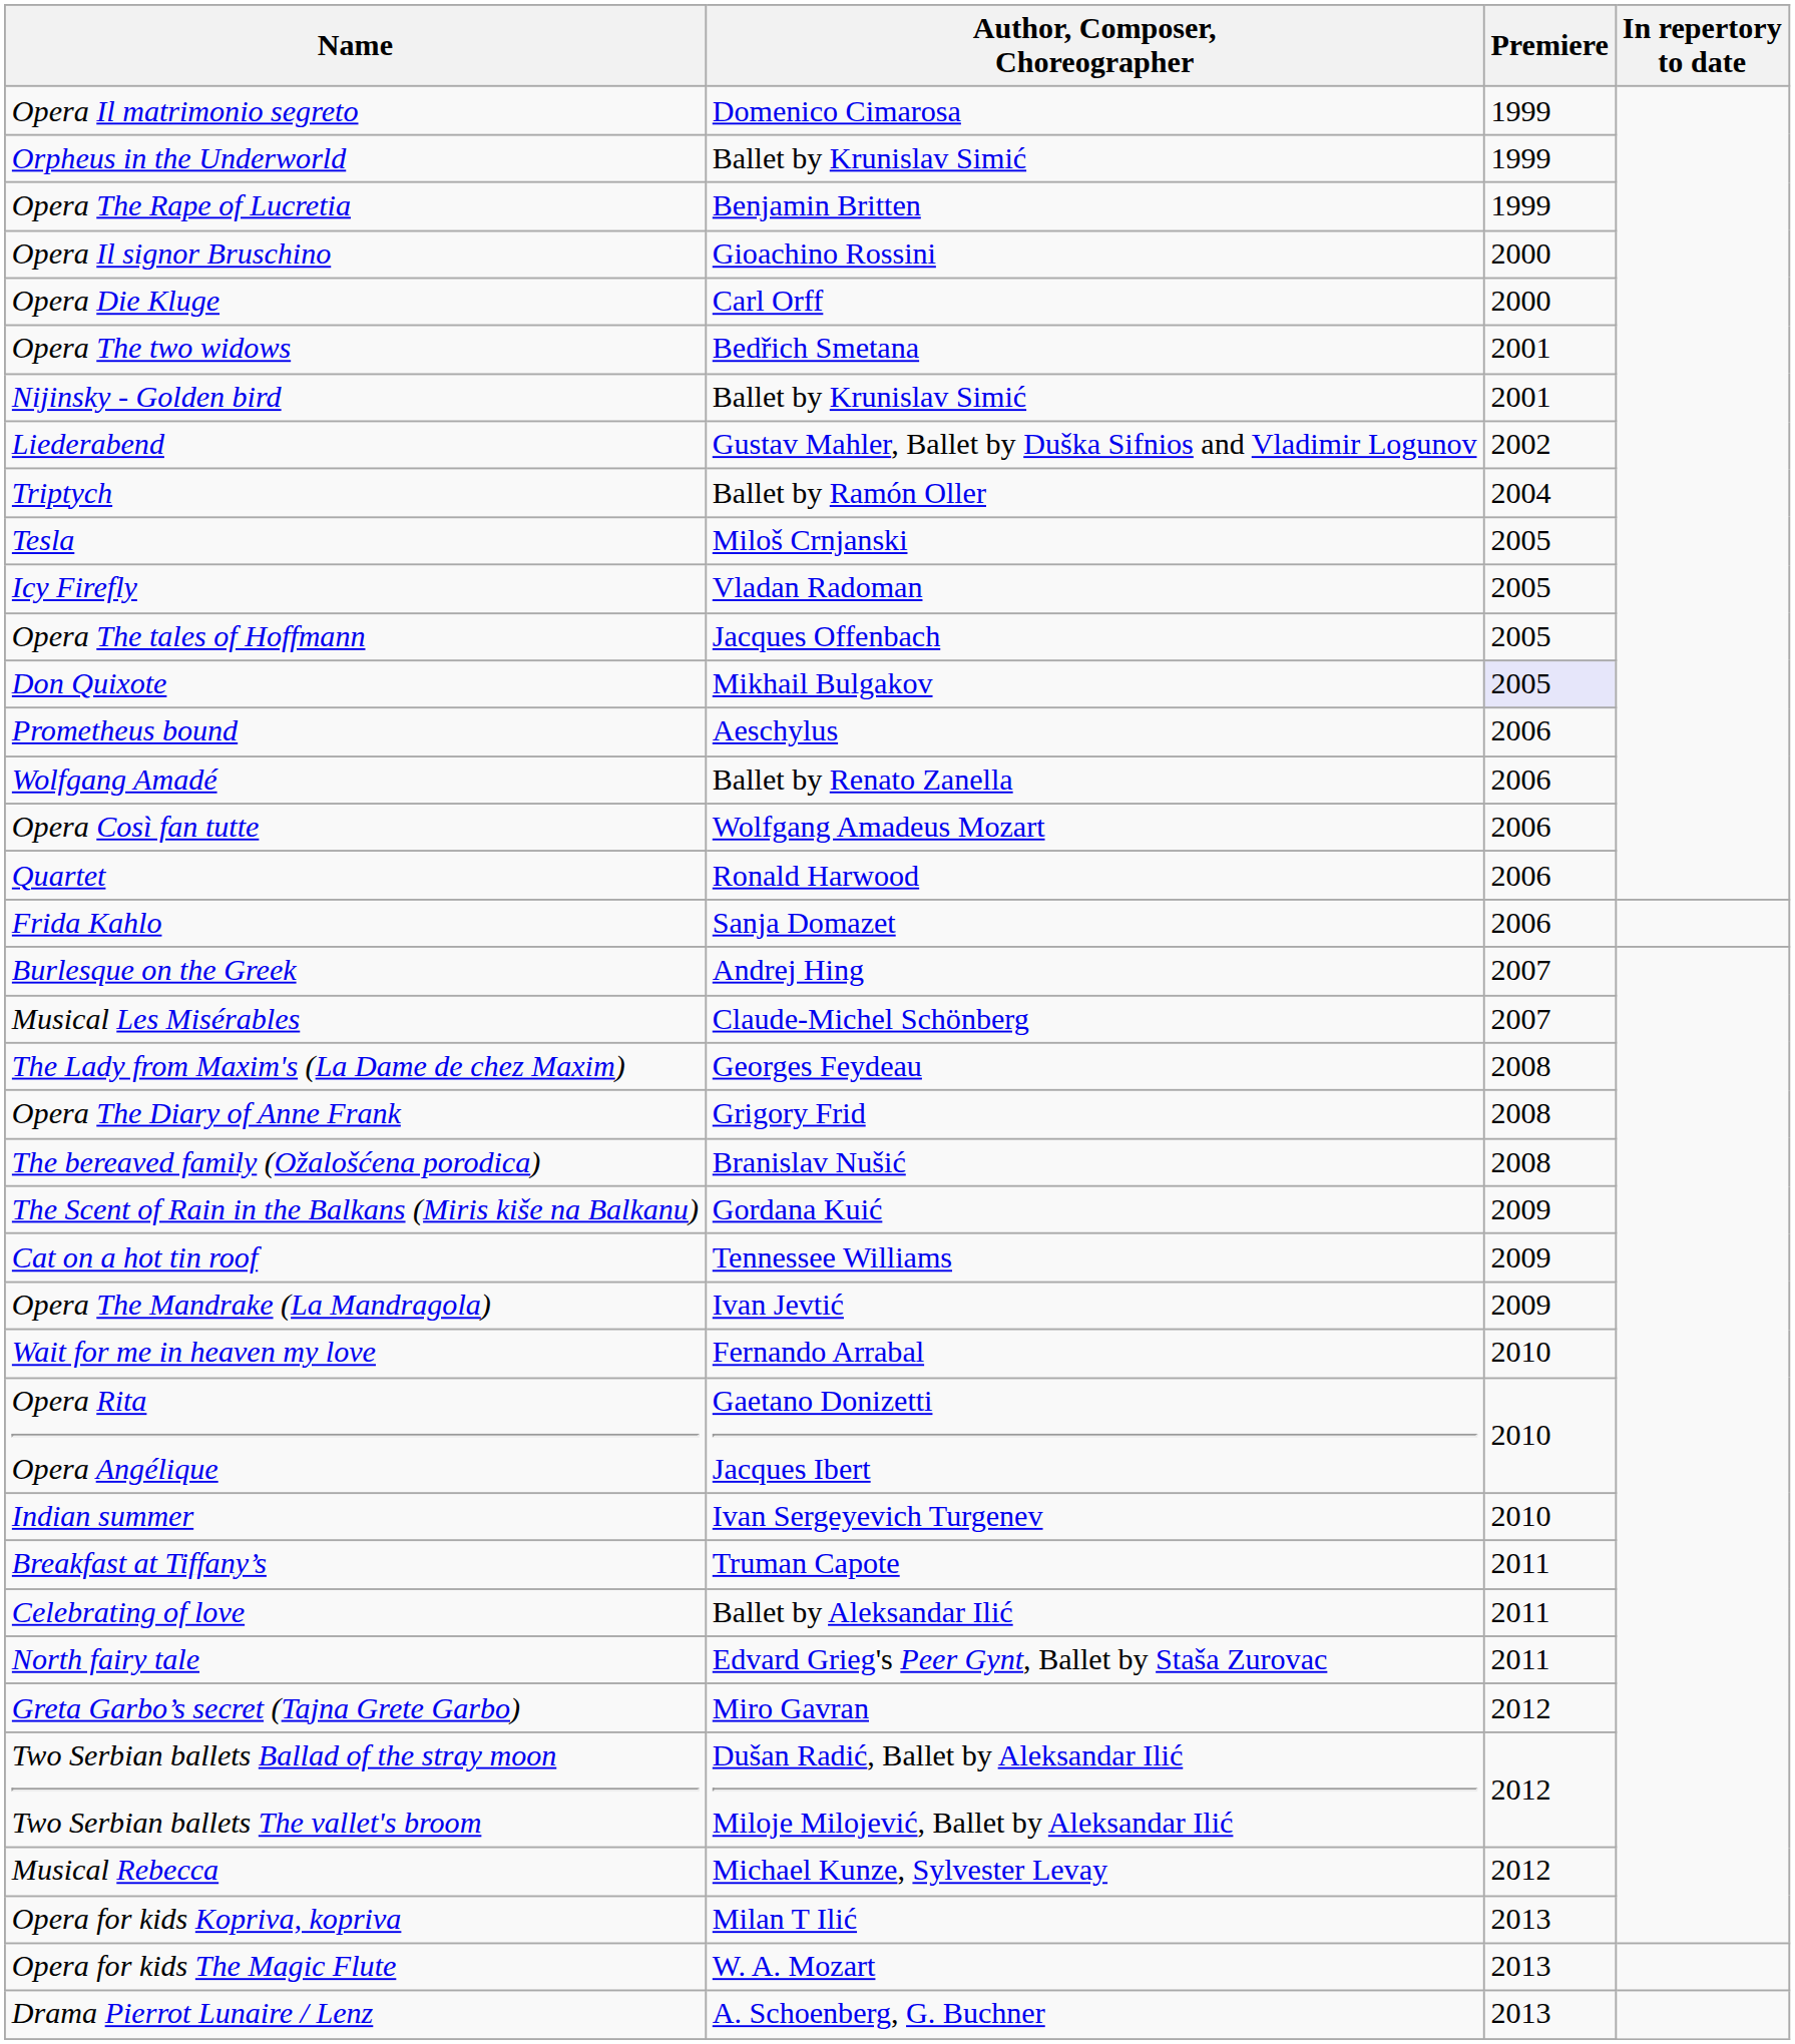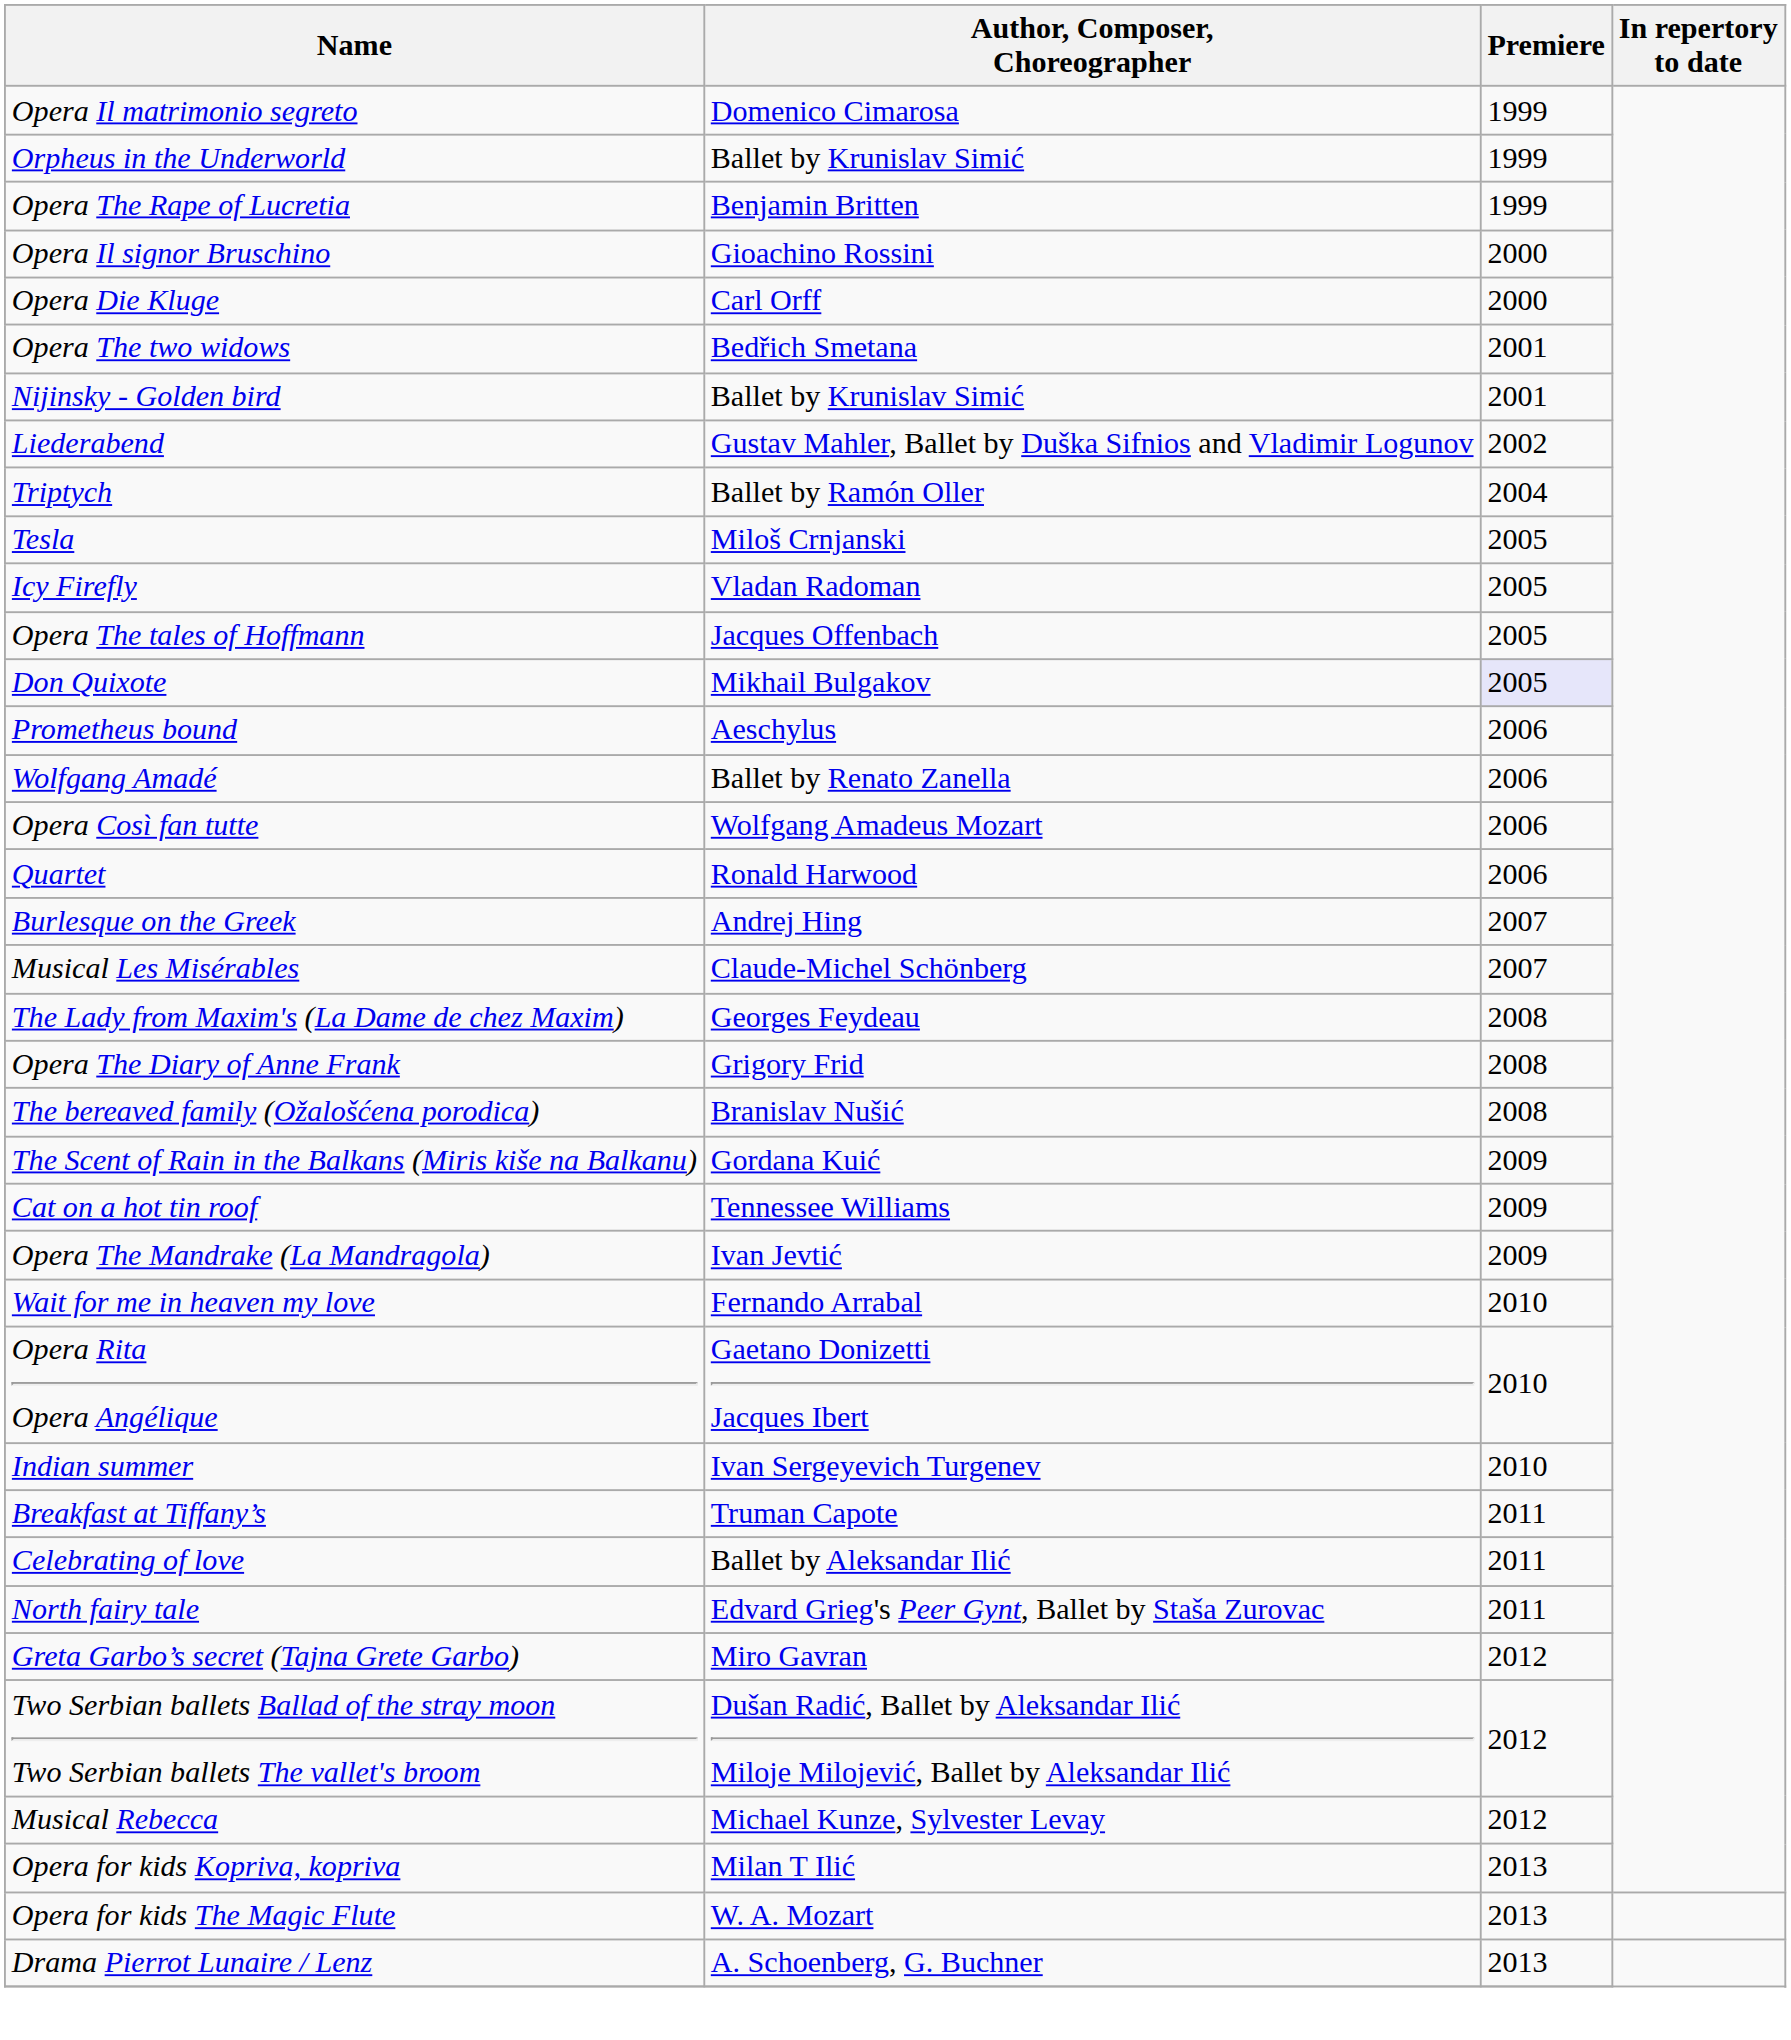 <table class="wikitable">
 <tr>
 <th>Name</th>
 <th>Author, Composer, <br>Choreographer</th>
 <th>Premiere</th>
 <th>In repertory <br>to date</th>
 </tr>
 <tr>
 <td><em>Opera <a href='#'>Il matrimonio segreto</a></em></td>
 <td><a href='#'>Domenico Cimarosa</a></td>
 <td>1999</td>
 </tr>
 <tr>
 <td><em><a href='#'>Orpheus in the Underworld</a></em></td>
 <td>Ballet by <a href='#'>Krunislav Simić</a></td>
 <td>1999</td>
 </tr>
 <tr>
 <td><em>Opera <a href='#'>The Rape of Lucretia</a></em></td>
 <td><a href='#'>Benjamin Britten</a></td>
 <td>1999</td>
 </tr>
 <tr>
 <td><em>Opera <a href='#'>Il signor Bruschino</a></em></td>
 <td><a href='#'>Gioachino Rossini</a></td>
 <td>2000</td>
 </tr>
 <tr>
 <td><em>Opera <a href='#'>Die Kluge</a></em></td>
 <td><a href='#'>Carl Orff</a></td>
 <td>2000</td>
 </tr>
 <tr>
 <td><em>Opera <a href='#'>The two widows</a></em></td>
 <td><a href='#'>Bedřich Smetana</a></td>
 <td>2001</td>
 </tr>
 <tr>
 <td><em><a href='#'>Nijinsky - Golden bird</a></em></td>
 <td>Ballet by <a href='#'>Krunislav Simić</a></td>
 <td>2001</td>
 </tr>
 <tr>
 <td><em><a href='#'>Liederabend</a></em></td>
 <td><a href='#'>Gustav Mahler</a>, Ballet by <a href='#'>Duška Sifnios</a> and <a href='#'>Vladimir Logunov</a></td>
 <td>2002</td>
 </tr>
 <tr>
 <td><em><a href='#'>Triptych</a></em></td>
 <td>Ballet by <a href='#'>Ramón Oller</a></td>
 <td>2004</td>
 </tr>
 <tr>
 <td><em><a href='#'>Tesla</a></em></td>
 <td><a href='#'>Miloš Crnjanski</a></td>
 <td>2005</td>
 </tr>
 <tr>
 <td><em><a href='#'>Icy Firefly</a></em></td>
 <td><a href='#'>Vladan Radoman</a></td>
 <td>2005</td>
 </tr>
 <tr>
 <td><em>Opera <a href='#'>The tales of Hoffmann</a></em></td>
 <td><a href='#'>Jacques Offenbach</a></td>
 <td>2005</td>
 </tr>
 <tr>
 <td><em><a href='#'>Don Quixote</a></em></td>
 <td><a href='#'>Mikhail Bulgakov</a></td>
 <td style="background: lavender;">2005</td>
 </tr>
 <tr>
 <td><em><a href='#'>Prometheus bound</a></em></td>
 <td><a href='#'>Aeschylus</a></td>
 <td>2006</td>
 </tr>
 <tr>
 <td><em><a href='#'>Wolfgang Amadé</a></em></td>
 <td>Ballet by <a href='#'>Renato Zanella</a></td>
 <td>2006</td>
 </tr>
 <tr>
 <td><em>Opera <a href='#'>Così fan tutte</a></em></td>
 <td><a href='#'>Wolfgang Amadeus Mozart</a></td>
 <td>2006</td>
 </tr>
 <tr>
 <td><em><a href='#'>Quartet</a></em></td>
 <td><a href='#'>Ronald Harwood</a></td>
 <td>2006</td>
-</tr>
-<tr>
-<td><em><a href='#'>Frida Kahlo</a></em></td>
-<td><a href='#'>Sanja Domazet</a></td>
-<td>2006</td>
-<td></td>
 </tr>
 <tr>
 <td><em><a href='#'>Burlesque on the Greek</a></em></td>
 <td><a href='#'>Andrej Hing</a></td>
 <td>2007</td>
 </tr>
 <tr>
 <td><em>Musical <a href='#'>Les Misérables</a></em></td>
 <td><a href='#'>Claude-Michel Schönberg</a></td>
 <td>2007</td>
 </tr>
 <tr>
 <td><em><a href='#'>The Lady from Maxim's</a> (<a href='#'>La Dame de chez Maxim</a>)</em></td>
 <td><a href='#'>Georges Feydeau</a></td>
 <td>2008</td>
 </tr>
 <tr>
 <td><em>Opera <a href='#'>The Diary of Anne Frank</a></em></td>
 <td><a href='#'>Grigory Frid</a></td>
 <td>2008</td>
 </tr>
 <tr>
 <td><em><a href='#'>The bereaved family</a> (<a href='#'>Ožalošćena porodica</a>)</em></td>
 <td><a href='#'>Branislav Nušić</a></td>
 <td>2008</td>
 </tr>
 <tr>
 <td><em><a href='#'>The Scent of Rain in the Balkans</a> (<a href='#'>Miris kiše na Balkanu</a>)</em></td>
 <td><a href='#'>Gordana Kuić</a></td>
 <td>2009</td>
 </tr>
 <tr>
 <td><em><a href='#'>Cat on a hot tin roof</a></em></td>
 <td><a href='#'>Tennessee Williams</a></td>
 <td>2009</td>
 </tr>
 <tr>
 <td><em>Opera <a href='#'>The Mandrake</a> (<a href='#'>La Mandragola</a>)</em></td>
 <td><a href='#'>Ivan Jevtić</a></td>
 <td>2009</td>
 </tr>
 <tr>
 <td><em><a href='#'>Wait for me in heaven my love</a></em></td>
 <td><a href='#'>Fernando Arrabal</a></td>
 <td>2010</td>
 </tr>
 <tr>
 <td><em>Opera <a href='#'>Rita</a></em> <hr> <em>Opera <a href='#'>Angélique</a></em></td>
 <td><a href='#'>Gaetano Donizetti</a> <hr> <a href='#'>Jacques Ibert</a></td>
 <td>2010</td>
 </tr>
 <tr>
 <td><em><a href='#'>Indian summer</a></em></td>
 <td><a href='#'>Ivan Sergeyevich Turgenev</a></td>
 <td>2010</td>
 </tr>
 <tr>
 <td><em><a href='#'>Breakfast at Tiffany’s</a></em></td>
 <td><a href='#'>Truman Capote</a></td>
 <td>2011</td>
 </tr>
 <tr>
 <td><em><a href='#'>Celebrating of love</a></em></td>
 <td>Ballet by <a href='#'>Aleksandar Ilić</a></td>
 <td>2011</td>
 </tr>
 <tr>
 <td><em><a href='#'>North fairy tale</a></em></td>
 <td><a href='#'>Edvard Grieg</a>'s <em><a href='#'>Peer Gynt</a></em>, Ballet by <a href='#'>Staša Zurovac</a></td>
 <td>2011</td>
 </tr>
 <tr>
 <td><em><a href='#'>Greta Garbo’s secret</a> (<a href='#'>Tajna Grete Garbo</a>)</em></td>
 <td><a href='#'>Miro Gavran</a></td>
 <td>2012</td>
 </tr>
 <tr>
 <td><em>Two Serbian ballets <a href='#'>Ballad of the stray moon</a></em> <hr> <em>Two Serbian ballets <a href='#'>The vallet's broom</a></em></td>
 <td><a href='#'>Dušan Radić</a>, Ballet by <a href='#'>Aleksandar Ilić</a> <hr> <a href='#'>Miloje Milojević</a>, Ballet by <a href='#'>Aleksandar Ilić</a></td>
 <td>2012</td>
 </tr>
 <tr>
 <td><em>Musical <a href='#'>Rebecca</a></em></td>
 <td><a href='#'>Michael Kunze</a>, <a href='#'>Sylvester Levay</a></td>
 <td>2012</td>
 </tr>
 <tr>
 <td><em>Opera for kids <a href='#'>Kopriva, kopriva</a></em></td>
 <td><a href='#'>Milan T Ilić</a></td>
 <td>2013</td>
 </tr>
 <tr>
 <td><em>Opera for kids <a href='#'>The Magic Flute</a></em></td>
 <td><a href='#'>W. A. Mozart</a></td>
 <td>2013</td>
 <td></td>
 </tr>
 <tr>
 <td><em>Drama <a href='#'>Pierrot Lunaire / Lenz</a></em></td>
 <td><a href='#'>A. Schoenberg</a>, <a href='#'>G. Buchner</a></td>
 <td>2013</td>
 </tr>
 <tr>
 </tr>
 </table>
